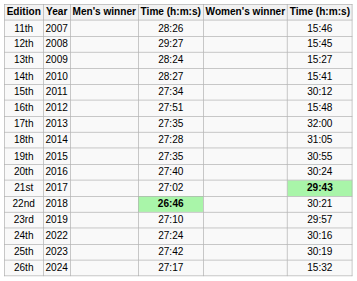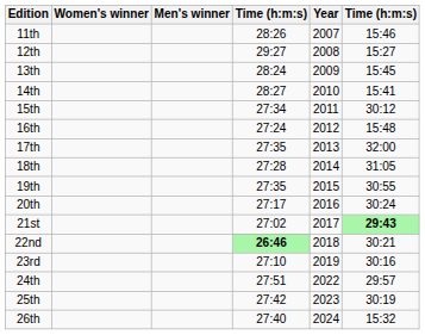 <table class="wikitable sortable" style="text-align:center">
 <tr>
 <th class=unsortable>Edition</th>
-<th>Year</th>
+<th class=unsortable>Women's winner</th>
 <th class=unsortable>Men's winner</th>
 <th>Time (h:m:s)</th>
-<th class=unsortable>Women's winner</th>
+<th>Year</th>
 <th>Time (h:m:s)</th>
 </tr>
 <tr>
 <td>11th</td>
-<td>2007</td>
+<td align=left></td>
 <td align=left></td>
 <td>28:26</td>
-<td align=left></td>
+<td>2007</td>
 <td>15:46</td>
 </tr>
 <tr>
 <td>12th</td>
-<td>2008</td>
+<td align=left></td>
 <td align=left></td>
 <td>29:27</td>
+<td>2008</td>
+<td>15:27</td>
+</tr>
+<tr>
+<td>13th</td>
 <td align=left></td>
+<td align=left></td>
+<td>28:24</td>
+<td>2009</td>
 <td>15:45</td>
 </tr>
 <tr>
-<td>13th</td>
-<td>2009</td>
+<td>14th</td>
 <td align=left></td>
-<td>28:24</td>
-<td align=left></td>
-<td>15:27</td>
-</tr>
-<tr>
-<td>14th</td>
-<td>2010</td>
 <td align=left></td>
 <td>28:27</td>
-<td align=left></td>
+<td>2010</td>
 <td>15:41</td>
 </tr>
 <tr>
 <td>15th</td>
-<td>2011</td>
+<td align=left></td>
 <td align=left></td>
 <td>27:34</td>
-<td align=left></td>
+<td>2011</td>
 <td>30:12</td>
 </tr>
 <tr>
 <td>16th</td>
+<td align=left></td>
+<td align=left></td>
+<td>27:24</td>
 <td>2012</td>
-<td align=left></td>
-<td>27:51</td>
-<td align=left></td>
 <td>15:48</td>
 </tr>
 <tr>
 <td>17th</td>
-<td>2013</td>
+<td align=left></td>
 <td align=left></td>
 <td>27:35</td>
-<td align=left></td>
+<td>2013</td>
 <td>32:00</td>
 </tr>
 <tr>
 <td>18th</td>
-<td>2014</td>
+<td align=left></td>
 <td align=left></td>
 <td>27:28</td>
-<td align=left></td>
+<td>2014</td>
 <td>31:05</td>
 </tr>
 <tr>
 <td>19th</td>
-<td>2015</td>
+<td align=left></td>
 <td align=left></td>
 <td>27:35</td>
-<td align=left></td>
+<td>2015</td>
 <td>30:55</td>
 </tr>
 <tr>
 <td>20th</td>
+<td align=left></td>
+<td align=left></td>
+<td>27:17</td>
 <td>2016</td>
-<td align=left></td>
-<td>27:40</td>
-<td align=left></td>
 <td>30:24</td>
 </tr>
 <tr>
 <td>21st</td>
-<td>2017</td>
+<td align=left></td>
 <td align=left></td>
 <td>27:02</td>
-<td align=left></td>
+<td>2017</td>
 <td bgcolor=#A9F5A9><strong>29:43</strong> </td>
 </tr>
 <tr>
 <td>22nd</td>
-<td>2018</td>
+<td align=left></td>
 <td align=left></td>
 <td bgcolor=#A9F5A9><strong>26:46</strong></td>
-<td align=left></td>
+<td>2018</td>
 <td>30:21</td>
 </tr>
 <tr>
 <td>23rd</td>
-<td>2019</td>
+<td align=left></td>
 <td align=left></td>
 <td>27:10</td>
+<td>2019</td>
+<td>30:16</td>
+</tr>
+<tr>
+<td>24th</td>
 <td align=left></td>
+<td align=left></td>
+<td>27:51</td>
+<td>2022</td>
 <td>29:57</td>
 </tr>
 <tr>
-<td>24th</td>
-<td>2022</td>
+<td>25th</td>
 <td align=left></td>
-<td>27:24</td>
-<td align=left></td>
-<td>30:16</td>
-</tr>
-<tr>
-<td>25th</td>
-<td>2023</td>
 <td align=left></td>
 <td>27:42</td>
-<td align=left></td>
+<td>2023</td>
 <td>30:19</td>
 </tr>
 <tr>
 <td>26th</td>
+<td align=left></td>
+<td align=left></td>
+<td>27:40</td>
 <td>2024</td>
-<td align=left></td>
-<td>27:17</td>
-<td align=left></td>
 <td>15:32</td>
 </tr>
 </table>
